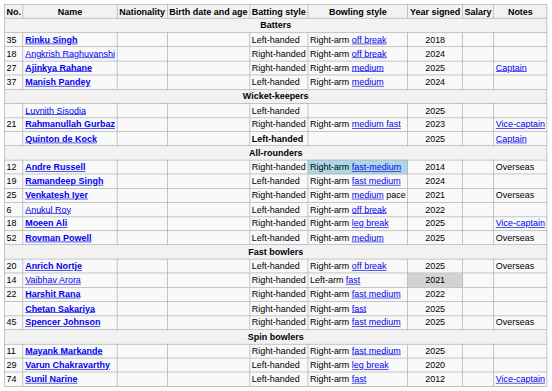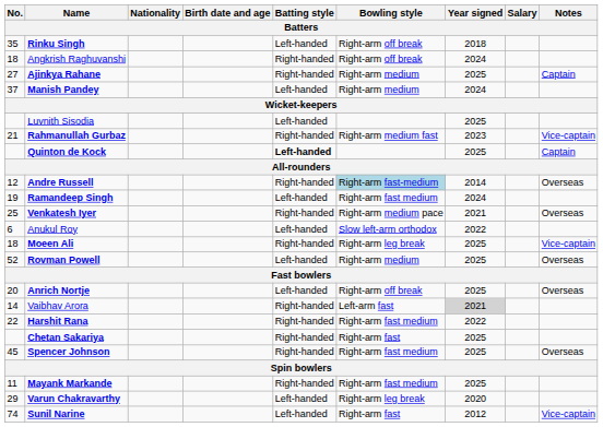 <table class="wikitable" style="font-size:85%">
 <tr>
 <th>No.</th>
 <th>Name</th>
 <th>Nationality</th>
 <th>Birth date and age</th>
 <th>Batting style</th>
 <th>Bowling style</th>
 <th>Year signed</th>
 <th>Salary</th>
 <th>Notes</th>
 </tr>
 <tr>
 <th colspan="9">Batters</th>
 </tr>
 <tr>
 <td>35</td>
 <td><strong><a href='#'>Rinku Singh</a></strong></td>
 <td></td>
 <td></td>
 <td>Left-handed</td>
 <td>Right-arm <a href='#'>off break</a></td>
 <td style="text-align:center;">2018</td>
 <td></td>
 <td></td>
 </tr>
 <tr>
 <td>18</td>
 <td><a href='#'>Angkrish Raghuvanshi</a></td>
 <td></td>
 <td></td>
 <td>Right-handed</td>
 <td>Right-arm <a href='#'>off break</a></td>
 <td style="text-align:center;">2024</td>
 <td></td>
 <td></td>
 </tr>
 <tr>
 <td>27</td>
 <td><strong><a href='#'>Ajinkya Rahane</a></strong></td>
 <td></td>
 <td></td>
 <td>Right-handed</td>
 <td>Right-arm <a href='#'>medium</a></td>
 <td style="text-align:center;">2025</td>
 <td></td>
 <td><a href='#'>Captain</a></td>
 </tr>
 <tr>
 <td>37</td>
 <td><strong><a href='#'>Manish Pandey</a></strong></td>
 <td></td>
 <td></td>
 <td>Left-handed</td>
 <td>Right-arm <a href='#'>medium</a></td>
 <td style="text-align:center;">2024</td>
 <td></td>
 <td></td>
 </tr>
 <tr>
 <th colspan="9">Wicket-keepers</th>
 </tr>
 <tr>
 <td></td>
 <td><a href='#'>Luvnith Sisodia</a></td>
 <td></td>
 <td></td>
 <td>Left-handed</td>
 <td></td>
 <td style="text-align:center;">2025</td>
 <td></td>
 <td></td>
 </tr>
 <tr>
 <td>21</td>
 <td><strong><a href='#'>Rahmanullah Gurbaz</a></strong></td>
 <td></td>
 <td></td>
 <td>Right-handed</td>
 <td>Right-arm <a href='#'>medium fast</a></td>
 <td style="text-align:center;">2023</td>
 <td></td>
 <td><a href='#'>Vice-captain</a></td>
 </tr>
 <tr>
 <td></td>
 <td><strong><a href='#'>Quinton de Kock</a></strong></td>
 <td></td>
 <td></td>
 <td><strong>Left-handed</strong></td>
 <td></td>
 <td style="text-align:center;">2025</td>
 <td></td>
 <td><a href='#'>Captain</a></td>
 </tr>
 <tr>
 <th colspan="9">All-rounders</th>
 </tr>
 <tr>
 <td>12</td>
 <td><strong><a href='#'>Andre Russell</a></strong></td>
 <td></td>
 <td></td>
 <td>Right-handed</td>
 <td style="background: lightblue;">Right-arm <a href='#'>fast-medium</a></td>
 <td style="text-align:center;">2014</td>
 <td></td>
 <td>Overseas</td>
 </tr>
 <tr>
 <td>19</td>
 <td><strong><a href='#'>Ramandeep Singh</a></strong></td>
 <td></td>
 <td></td>
 <td>Left-handed</td>
 <td>Right-arm <a href='#'>fast medium</a></td>
 <td style="text-align:center;">2024</td>
 <td></td>
 <td></td>
 </tr>
 <tr>
 <td>25</td>
 <td><strong><a href='#'>Venkatesh Iyer</a></strong></td>
 <td></td>
 <td></td>
 <td>Right-handed</td>
 <td>Right-arm <a href='#'>medium</a> pace</td>
 <td style="text-align:center;">2021</td>
 <td></td>
 <td>Overseas</td>
 </tr>
 <tr>
 <td>6</td>
 <td><a href='#'>Anukul Roy</a></td>
 <td></td>
 <td></td>
 <td>Left-handed</td>
-<td>Right-arm <a href='#'>off break</a></td>
+<td><a href='#'>Slow left-arm orthodox</a></td>
 <td style="text-align:center;">2022</td>
 <td></td>
 <td></td>
 </tr>
 <tr>
 <td>18</td>
 <td><strong><a href='#'>Moeen Ali</a></strong></td>
 <td></td>
 <td></td>
 <td>Right-handed</td>
 <td>Right-arm <a href='#'>leg break</a></td>
 <td style="text-align:center;">2025</td>
 <td></td>
 <td><a href='#'>Vice-captain</a></td>
 </tr>
 <tr>
 <td>52</td>
 <td><strong><a href='#'>Rovman Powell</a></strong></td>
 <td></td>
 <td></td>
 <td>Left-handed</td>
 <td>Right-arm <a href='#'>medium</a></td>
 <td style="text-align:center;">2025</td>
 <td></td>
 <td>Overseas</td>
 </tr>
 <tr>
 <th colspan="9">Fast bowlers</th>
 </tr>
 <tr>
 <td>20</td>
 <td><strong><a href='#'>Anrich Nortje</a></strong></td>
 <td></td>
 <td></td>
 <td>Left-handed</td>
 <td>Right-arm <a href='#'>off break</a></td>
 <td style="text-align:center;">2025</td>
 <td></td>
 <td>Overseas</td>
 </tr>
 <tr>
 <td>14</td>
 <td><a href='#'>Vaibhav Arora</a></td>
 <td></td>
 <td></td>
 <td>Right-handed</td>
 <td>Left-arm <a href='#'>fast</a></td>
 <td style="background: lightgrey; text-align:center;">2021</td>
 <td></td>
 <td></td>
 </tr>
 <tr>
 <td>22</td>
 <td><strong><a href='#'>Harshit Rana</a></strong></td>
 <td></td>
 <td></td>
 <td>Right-handed</td>
 <td>Right-arm <a href='#'>fast medium</a></td>
 <td style="text-align:center;">2022</td>
 <td></td>
 <td></td>
 </tr>
 <tr>
 <td></td>
 <td><strong><a href='#'>Chetan Sakariya</a></strong></td>
 <td></td>
 <td></td>
 <td>Right-handed</td>
 <td>Right-arm <a href='#'>fast</a></td>
 <td style="text-align:center;">2025</td>
 <td></td>
 <td></td>
 </tr>
 <tr>
 <td>45</td>
 <td><strong><a href='#'>Spencer Johnson</a></strong></td>
 <td></td>
 <td></td>
 <td>Right-handed</td>
 <td>Right-arm <a href='#'>fast medium</a></td>
 <td style="text-align:center;">2025</td>
 <td></td>
 <td>Overseas</td>
 </tr>
 <tr>
 <th colspan="9">Spin bowlers</th>
 </tr>
 <tr>
 <td>11</td>
 <td><strong><a href='#'>Mayank Markande</a></strong></td>
 <td></td>
 <td></td>
 <td>Right-handed</td>
 <td>Right-arm <a href='#'>fast medium</a></td>
 <td style="text-align:center;">2025</td>
 <td></td>
 <td></td>
 </tr>
 <tr>
 <td>29</td>
 <td><strong><a href='#'>Varun Chakravarthy</a></strong></td>
 <td></td>
 <td></td>
 <td>Left-handed</td>
 <td>Right-arm <a href='#'>leg break</a></td>
 <td style="text-align:center;">2020</td>
 <td></td>
 <td></td>
 </tr>
 <tr>
 <td>74</td>
 <td><strong><a href='#'>Sunil Narine</a></strong></td>
 <td></td>
 <td></td>
 <td>Left-handed</td>
 <td>Right-arm <a href='#'>fast</a></td>
 <td style="text-align:center;">2012</td>
 <td></td>
 <td><a href='#'>Vice-captain</a></td>
 </tr>
 </table>
